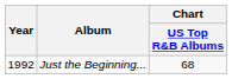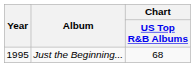 <table class="wikitable">
 <tr>
 <th rowspan="2">Year</th>
 <th rowspan="2">Album</th>
 <th colspan="2">Chart</th>
 </tr>
 <tr>
 <th><a href='#'>US Top<br>R&B Albums</a></th>
 </tr>
 <tr>
-<td>1992</td>
+<td>1995</td>
 <td><em>Just the Beginning...</em></td>
 <td align="center">68</td>
 </tr>
 </table>
